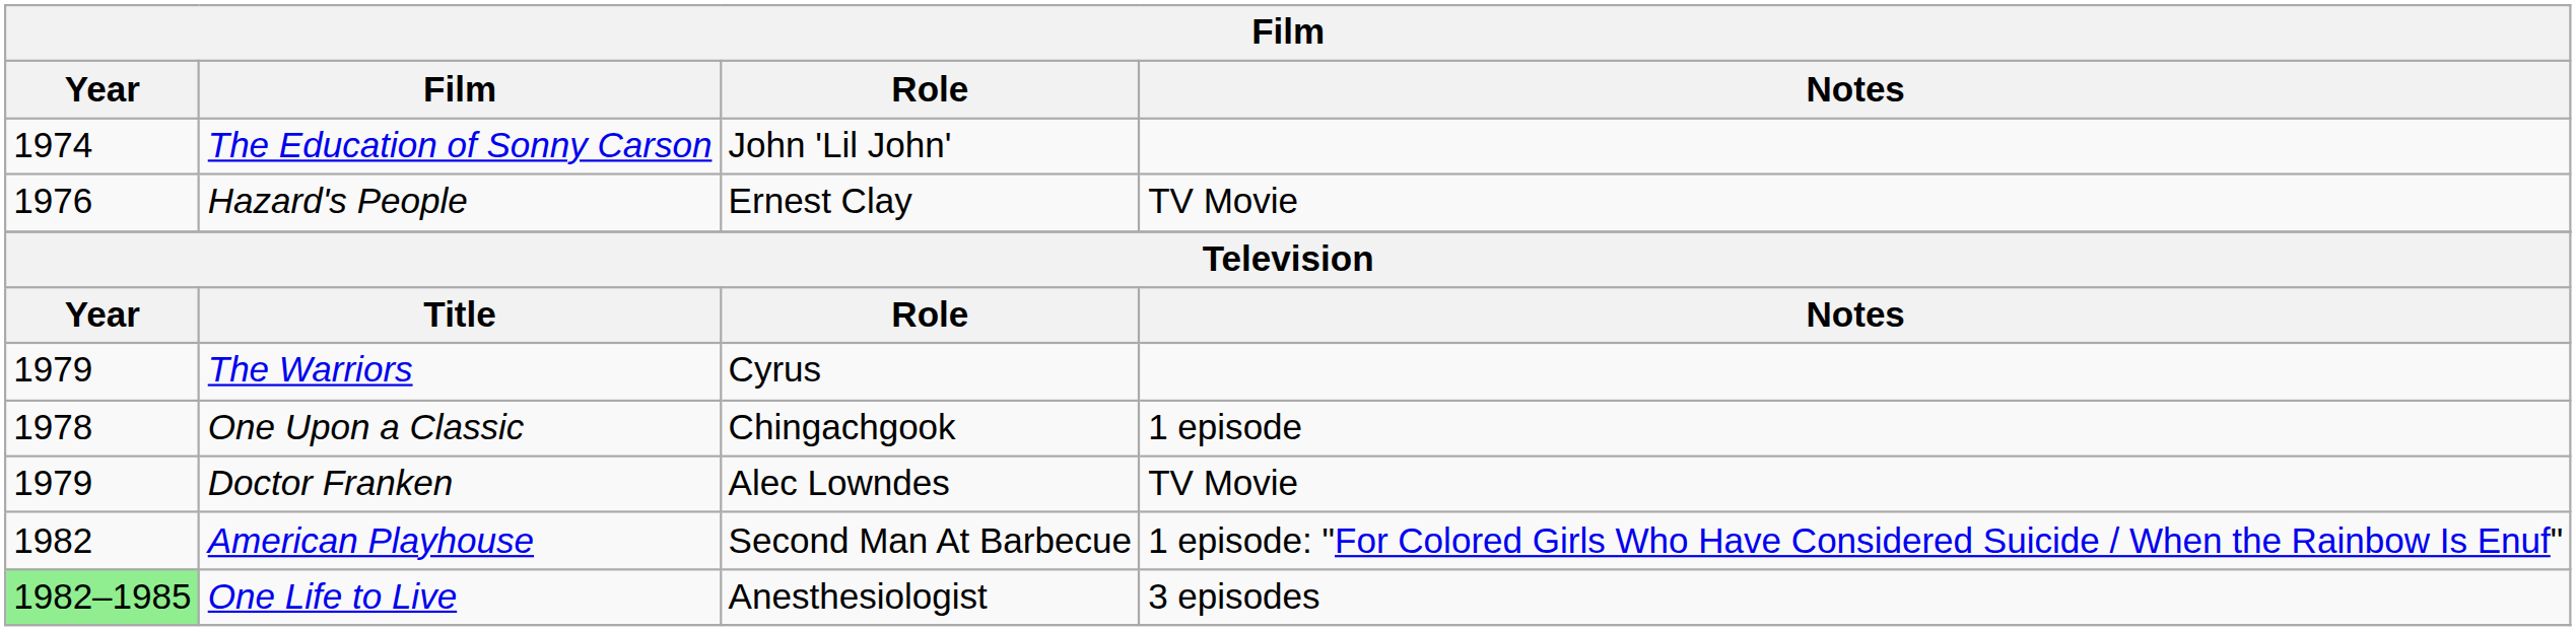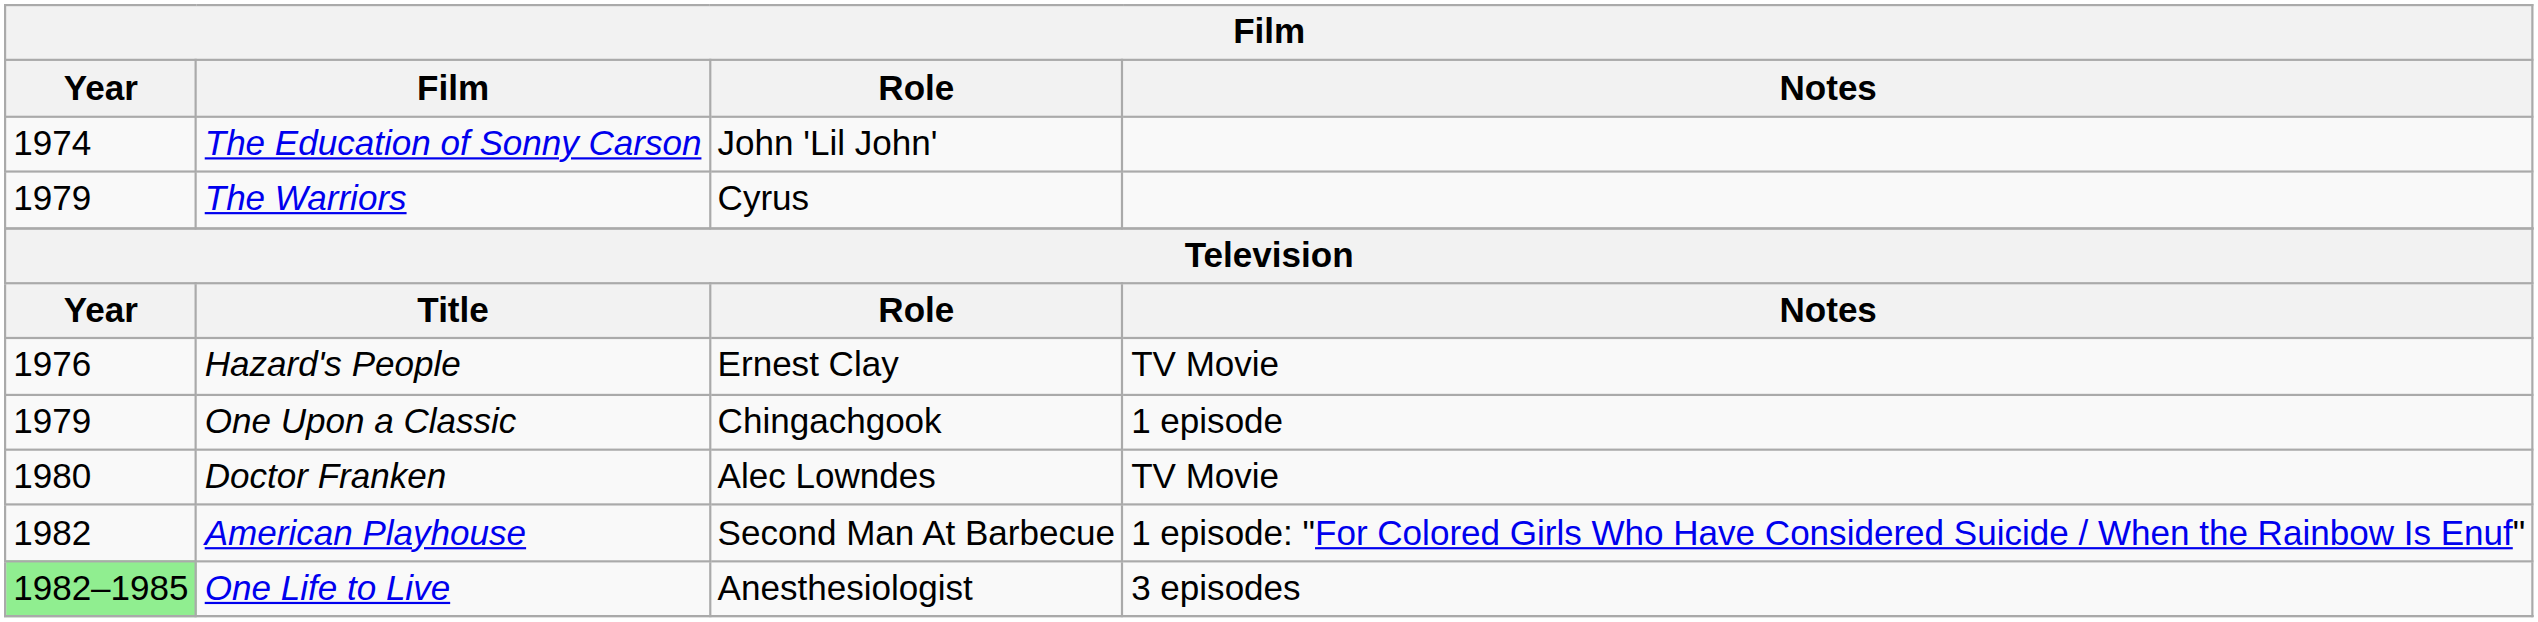 <table class="wikitable">
 <tr>
 <th colspan="4">Film</th>
 </tr>
 <tr>
 <th>Year</th>
 <th>Film</th>
 <th>Role</th>
 <th>Notes</th>
 </tr>
 <tr>
 <td>1974</td>
 <td><em><a href='#'>The Education of Sonny Carson</a></em></td>
 <td>John 'Lil John'</td>
 <td></td>
 </tr>
 <tr>
-<td>1976</td>
-<td><em>Hazard's People</em></td>
-<td>Ernest Clay</td>
-<td>TV Movie</td>
+<td>1979</td>
+<td><em><a href='#'>The Warriors</a></em></td>
+<td>Cyrus</td>
+<td></td>
 </tr>
 <tr>
 </tr>
 <tr>
 <th colspan="4">Television</th>
 </tr>
 <tr>
 <th>Year</th>
 <th>Title</th>
 <th>Role</th>
 <th>Notes</th>
 </tr>
 <tr>
-<td>1979</td>
-<td><em><a href='#'>The Warriors</a></em></td>
-<td>Cyrus</td>
-<td></td>
+<td>1976</td>
+<td><em>Hazard's People</em></td>
+<td>Ernest Clay</td>
+<td>TV Movie</td>
 </tr>
 <tr>
-<td>1978</td>
+<td>1979</td>
 <td><em>One Upon a Classic</em></td>
 <td>Chingachgook</td>
 <td>1 episode</td>
 </tr>
 <tr>
-<td>1979</td>
+<td>1980</td>
 <td><em>Doctor Franken</em></td>
 <td>Alec Lowndes</td>
 <td>TV Movie</td>
 </tr>
 <tr>
 <td>1982</td>
 <td><em><a href='#'>American Playhouse</a></em></td>
 <td>Second Man At Barbecue</td>
 <td>1 episode: "<a href='#'>For Colored Girls Who Have Considered Suicide / When the Rainbow Is Enuf</a>"</td>
 </tr>
 <tr>
 <td style="background: lightgreen;">1982–1985</td>
 <td><em><a href='#'>One Life to Live</a></em></td>
 <td>Anesthesiologist</td>
 <td>3 episodes</td>
 </tr>
 <tr>
 </tr>
 </table>
